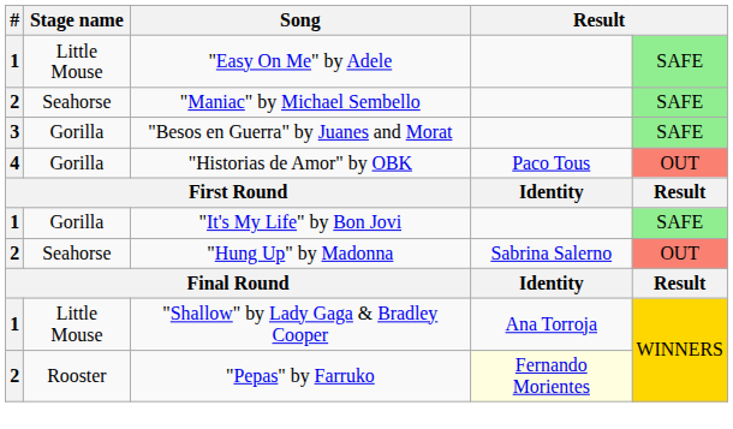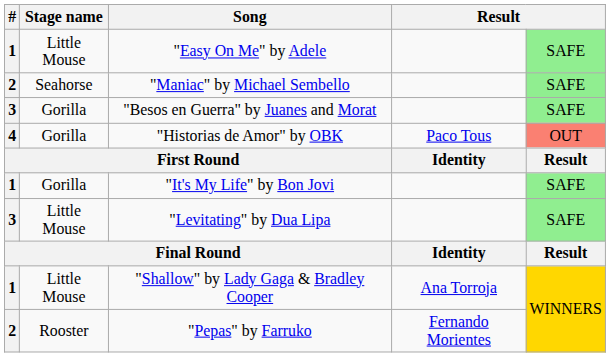 <table class="wikitable plainrowheaders" style="text-align:center">
 <tr>
 <th>#</th>
 <th>Stage name</th>
 <th>Song</th>
 <th colspan="2">Result</th>
 </tr>
 <tr>
 <th>1</th>
 <td>Little Mouse</td>
 <td>"<a href='#'>Easy On Me</a>" by <a href='#'>Adele</a></td>
 <td></td>
 <td bgcolor="lightgreen">SAFE</td>
 </tr>
 <tr>
 <th>2</th>
 <td>Seahorse</td>
 <td>"<a href='#'>Maniac</a>" by <a href='#'>Michael Sembello</a></td>
 <td></td>
 <td bgcolor="lightgreen">SAFE</td>
 </tr>
 <tr>
 <th>3</th>
 <td>Gorilla</td>
 <td>"Besos en Guerra" by <a href='#'>Juanes</a> and <a href='#'>Morat</a></td>
 <td></td>
 <td bgcolor="lightgreen">SAFE</td>
 </tr>
 <tr>
 <th>4</th>
 <td>Gorilla</td>
 <td>"Historias de Amor" by <a href='#'>OBK</a></td>
 <td><a href='#'>Paco Tous</a></td>
 <td bgcolor="salmon">OUT</td>
 </tr>
 <tr>
 <th colspan="3">First Round</th>
 <th>Identity</th>
 <th>Result</th>
 </tr>
 <tr>
 <th>1</th>
 <td>Gorilla</td>
 <td>"<a href='#'>It's My Life</a>" by <a href='#'>Bon Jovi</a></td>
 <td></td>
 <td bgcolor="lightgreen">SAFE</td>
 </tr>
 <tr>
-<th>2</th>
-<td>Seahorse</td>
-<td>"<a href='#'>Hung Up</a>" by <a href='#'>Madonna</a></td>
-<td><a href='#'>Sabrina Salerno</a></td>
-<td bgcolor="salmon">OUT</td>
+<th>3</th>
+<td>Little Mouse</td>
+<td>"<a href='#'>Levitating</a>" by <a href='#'>Dua Lipa</a></td>
+<td></td>
+<td bgcolor="lightgreen">SAFE</td>
 </tr>
 <tr>
 <th colspan="3">Final Round</th>
 <th>Identity</th>
 <th>Result</th>
 </tr>
 <tr>
 <th>1</th>
 <td>Little Mouse</td>
 <td>"<a href='#'>Shallow</a>" by <a href='#'>Lady Gaga</a> & <a href='#'>Bradley Cooper</a></td>
 <td><a href='#'>Ana Torroja</a></td>
 <td rowspan="2" bgcolor="Gold">WINNERS</td>
 </tr>
 <tr>
 <th>2</th>
 <td>Rooster</td>
 <td>"<a href='#'>Pepas</a>" by <a href='#'>Farruko</a></td>
-<td style="background: lightyellow;"><a href='#'>Fernando Morientes</a></td>
+<td><a href='#'>Fernando Morientes</a></td>
 </tr>
 </table>
